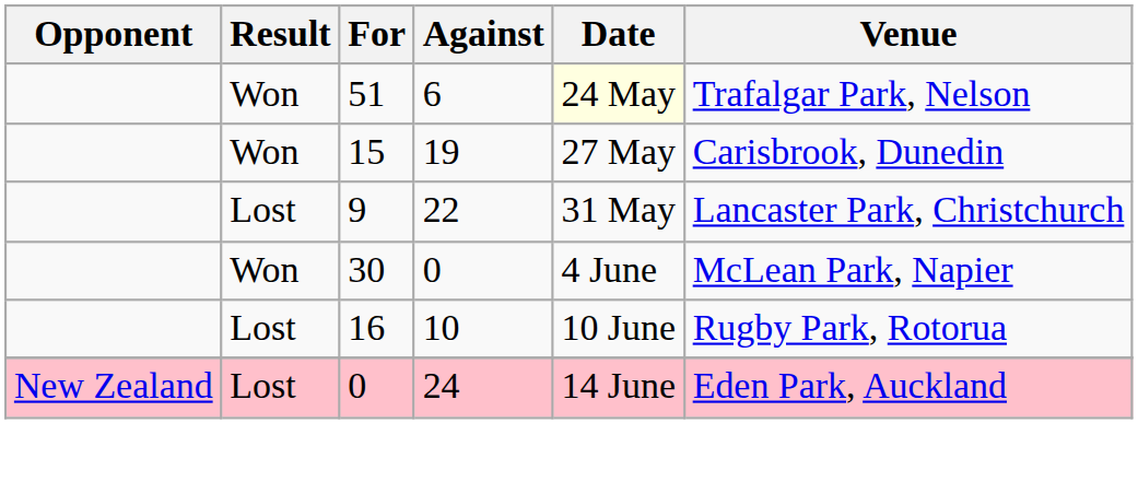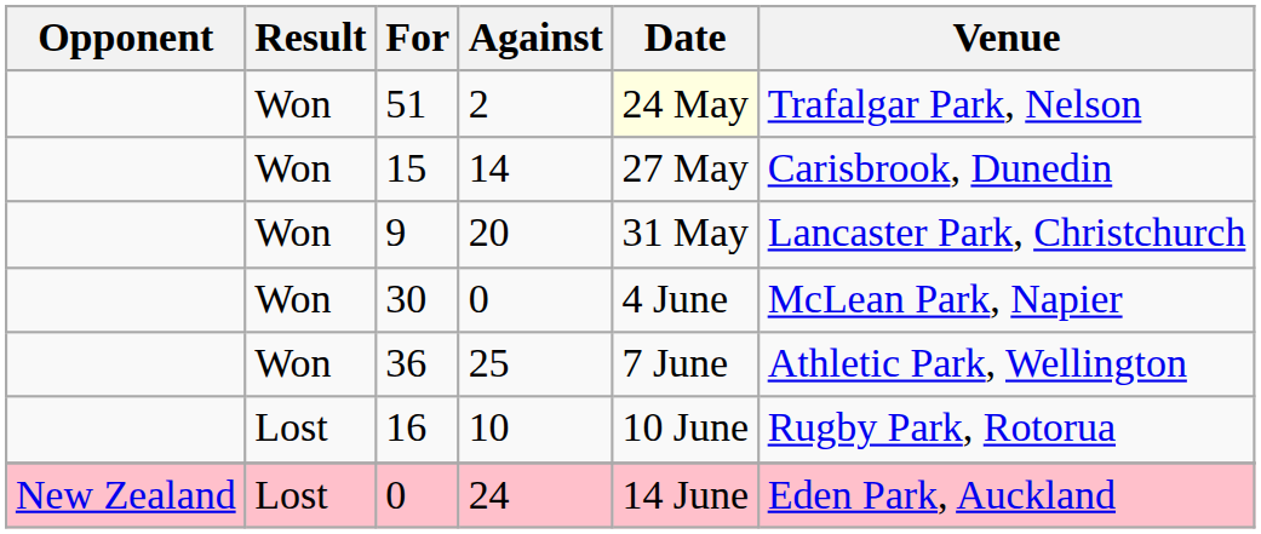 <table class="wikitable">
 <tr>
 <th>Opponent</th>
 <th>Result</th>
 <th>For</th>
 <th>Against</th>
 <th>Date</th>
 <th>Venue</th>
 </tr>
 <tr>
 <td></td>
 <td>Won</td>
 <td>51</td>
-<td>6</td>
+<td>2</td>
 <td style="background: lightyellow;">24 May</td>
 <td><a href='#'>Trafalgar Park</a>, <a href='#'>Nelson</a></td>
 </tr>
 <tr>
 <td></td>
 <td>Won</td>
 <td>15</td>
-<td>19</td>
+<td>14</td>
 <td>27 May</td>
 <td><a href='#'>Carisbrook</a>, <a href='#'>Dunedin</a></td>
 </tr>
 <tr>
 <td></td>
-<td>Lost</td>
+<td>Won</td>
 <td>9</td>
-<td>22</td>
+<td>20</td>
 <td>31 May</td>
 <td><a href='#'>Lancaster Park</a>, <a href='#'>Christchurch</a></td>
 </tr>
 <tr>
 <td></td>
 <td>Won</td>
 <td>30</td>
 <td>0</td>
 <td>4 June</td>
 <td><a href='#'>McLean Park</a>, <a href='#'>Napier</a></td>
+</tr>
+<tr>
+<td></td>
+<td>Won</td>
+<td>36</td>
+<td>25</td>
+<td>7 June</td>
+<td><a href='#'>Athletic Park</a>, <a href='#'>Wellington</a></td>
 </tr>
 <tr>
 <td></td>
 <td>Lost</td>
 <td>16</td>
 <td>10</td>
 <td>10 June</td>
 <td><a href='#'>Rugby Park</a>, <a href='#'>Rotorua</a></td>
 </tr>
 <tr>
 </tr>
 <tr style="background:pink">
 <td> <a href='#'>New Zealand</a></td>
 <td>Lost</td>
 <td>0</td>
 <td>24</td>
 <td>14 June</td>
 <td><a href='#'>Eden Park</a>, <a href='#'>Auckland</a></td>
 </tr>
 </table>
